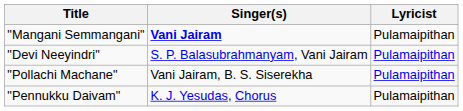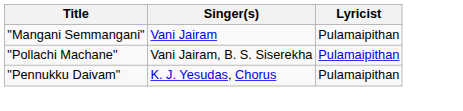 <table class="wikitable">
 <tr>
 <th>Title</th>
 <th>Singer(s)</th>
 <th>Lyricist</th>
 </tr>
 <tr>
 <td>"Mangani Semmangani"</td>
-<td><strong><a href='#'>Vani Jairam</a></strong></td>
+<td><a href='#'>Vani Jairam</a></td>
 <td>Pulamaipithan</td>
-</tr>
-<tr>
-<td>"Devi Neeyindri"</td>
-<td><a href='#'>S. P. Balasubrahmanyam</a>, Vani Jairam</td>
-<td><a href='#'>Pulamaipithan</a></td>
 </tr>
 <tr>
 <td>"Pollachi Machane"</td>
 <td>Vani Jairam, B. S. Siserekha</td>
 <td><a href='#'>Pulamaipithan</a></td>
 </tr>
 <tr>
 <td>"Pennukku Daivam"</td>
 <td><a href='#'>K. J. Yesudas</a>, <a href='#'>Chorus</a></td>
 <td>Pulamaipithan</td>
 </tr>
 </table>
